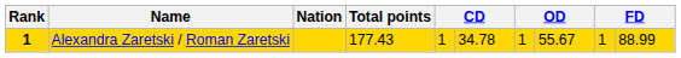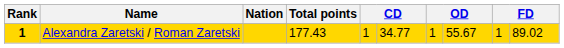 <table class="wikitable">
 <tr>
 <th>Rank</th>
 <th>Name</th>
 <th>Nation</th>
 <th>Total points</th>
 <th colspan="2" width="80px"><a href='#'>CD</a></th>
 <th colspan="2" width="80px"><a href='#'>OD</a></th>
 <th colspan="2" width="80px"><a href='#'>FD</a></th>
 </tr>
 <tr bgcolor="gold">
 <td align="center"><strong>1</strong></td>
 <td><a href='#'>Alexandra Zaretski</a> / <a href='#'>Roman Zaretski</a></td>
 <td></td>
 <td>177.43</td>
 <td>1</td>
-<td>34.78</td>
+<td>34.77</td>
 <td>1</td>
 <td>55.67</td>
 <td>1</td>
-<td>88.99</td>
+<td>89.02</td>
 </tr>
 </table>
